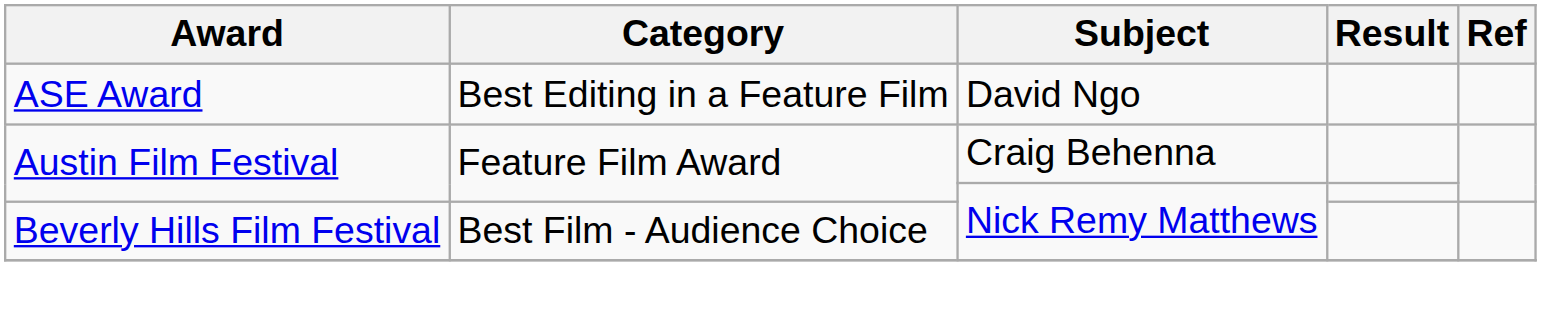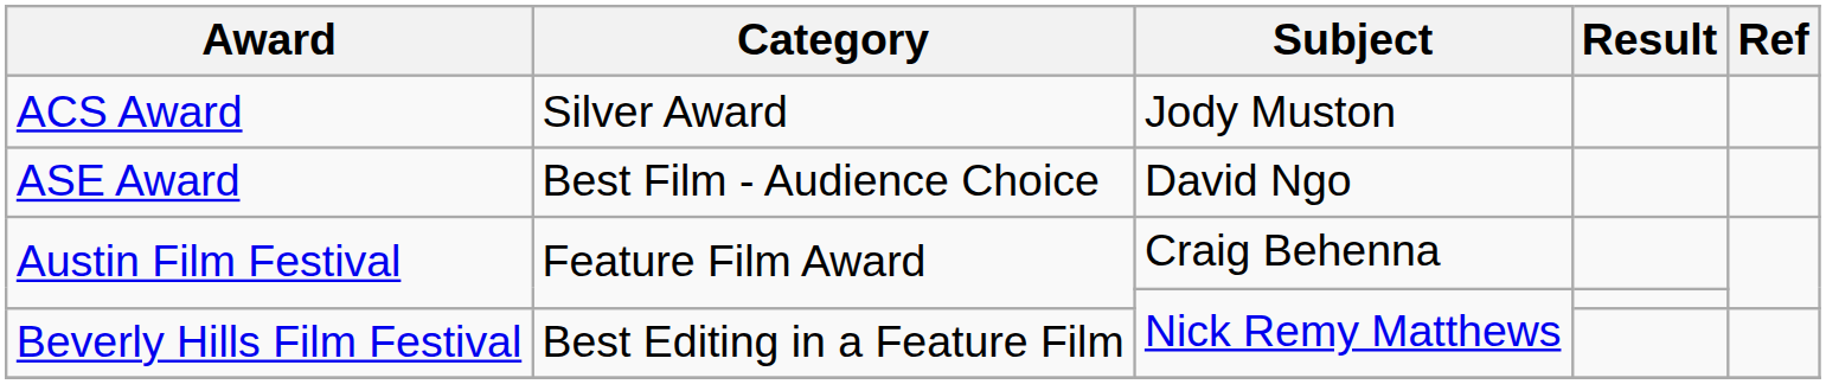 <table class="wikitable">
 <tr>
 <th>Award</th>
 <th>Category</th>
 <th>Subject</th>
 <th>Result</th>
 <th>Ref</th>
 </tr>
 <tr>
+<td><a href='#'>ACS Award</a></td>
+<td>Silver Award</td>
+<td>Jody Muston</td>
+<td></td>
+<td></td>
+</tr>
+<tr>
 <td><a href='#'>ASE Award</a></td>
-<td>Best Editing in a Feature Film</td>
+<td>Best Film - Audience Choice</td>
 <td>David Ngo</td>
 <td></td>
 <td></td>
 </tr>
 <tr>
 <td rowspan=2><a href='#'>Austin Film Festival</a></td>
 <td rowspan=2>Feature Film Award</td>
 <td>Craig Behenna</td>
 <td></td>
 <td rowspan=2></td>
 </tr>
 <tr>
 <td rowspan=2><a href='#'>Nick Remy Matthews</a></td>
 <td></td>
 </tr>
 <tr>
 <td><a href='#'>Beverly Hills Film Festival</a></td>
-<td>Best Film - Audience Choice</td>
+<td>Best Editing in a Feature Film</td>
 <td></td>
 <td></td>
 </tr>
 <tr>
 </tr>
 </table>
